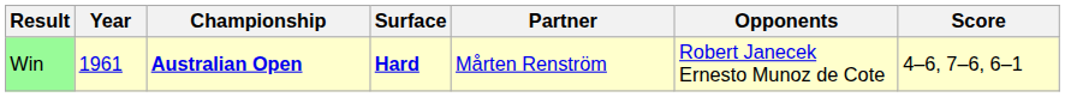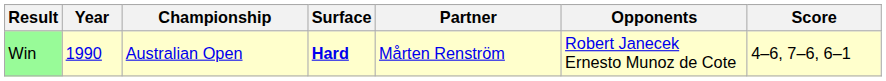 <table class="sortable wikitable" style=font-size:97%>
 <tr>
 <th style="width:40px">Result</th>
 <th style="width:50px">Year</th>
 <th style="width:170px">Championship</th>
 <th style="width:50px">Surface</th>
 <th style="width:170px">Partner</th>
 <th style="width:170px">Opponents</th>
 <th style="width:120px"  class="unsortable">Score</th>
 </tr>
 <tr style="background:#ffc;">
 <td style="background:#98fb98;">Win</td>
-<td><a href='#'>1961</a></td>
-<td><strong><a href='#'>Australian Open</a></strong></td>
+<td><a href='#'>1990</a></td>
+<td><a href='#'>Australian Open</a></td>
 <td><strong><a href='#'>Hard</a></strong></td>
 <td> <a href='#'>Mårten Renström</a></td>
 <td> <a href='#'>Robert Janecek</a> <br> Ernesto Munoz de Cote</td>
 <td>4–6, 7–6, 6–1</td>
 </tr>
 </table>
